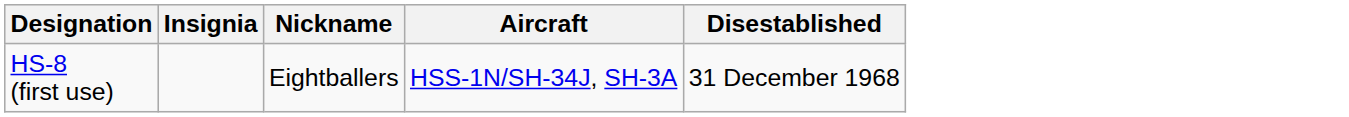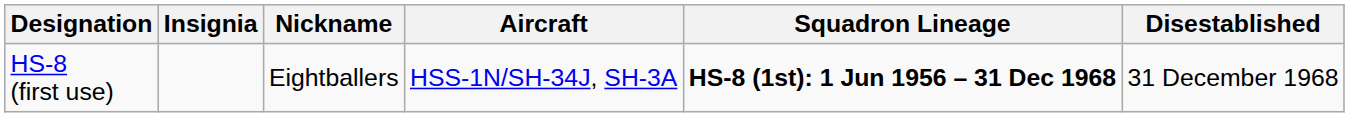 <table class="wikitable">
 <tr>
 <th>Designation</th>
 <th>Insignia</th>
 <th>Nickname</th>
 <th>Aircraft</th>
+<th>Squadron Lineage</th>
 <th>Disestablished</th>
 </tr>
 <tr>
 <td><a href='#'>HS-8</a><br>(first use)</td>
 <td></td>
 <td>Eightballers</td>
 <td><a href='#'>HSS-1N/SH-34J</a>, <a href='#'>SH-3A</a></td>
+<td style="white-space: nowrap;"><strong>HS-8 (1st): 1 Jun 1956 – 31 Dec 1968</strong></td>
 <td>31 December 1968</td>
 </tr>
 </table>
